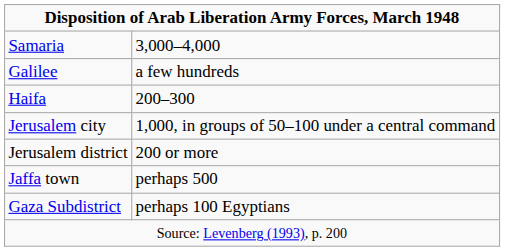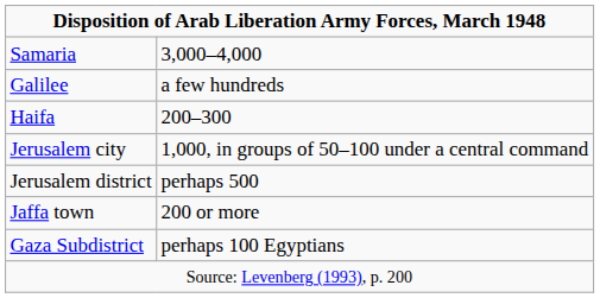 <table class="wikitable">
 <tr>
 <td colspan="2" align="center"><strong>Disposition of Arab Liberation Army Forces, March 1948</strong></td>
 </tr>
 <tr>
 <td><a href='#'>Samaria</a></td>
 <td>3,000–4,000</td>
 </tr>
 <tr>
 <td><a href='#'>Galilee</a></td>
 <td>a few hundreds</td>
 </tr>
 <tr>
 <td><a href='#'>Haifa</a></td>
 <td>200–300</td>
 </tr>
 <tr>
 <td><a href='#'>Jerusalem</a> city</td>
 <td>1,000, in groups of 50–100 under a central command</td>
 </tr>
 <tr>
 <td>Jerusalem district</td>
-<td>200 or more</td>
+<td>perhaps 500</td>
 </tr>
 <tr>
 <td><a href='#'>Jaffa</a> town</td>
-<td>perhaps 500</td>
+<td>200 or more</td>
 </tr>
 <tr>
 <td><a href='#'>Gaza Subdistrict</a></td>
 <td>perhaps 100 Egyptians</td>
 </tr>
 <tr>
 <td colspan="2" align="center"><small>Source: <a href='#'>Levenberg (1993)</a>, p. 200</small></td>
 </tr>
 </table>
